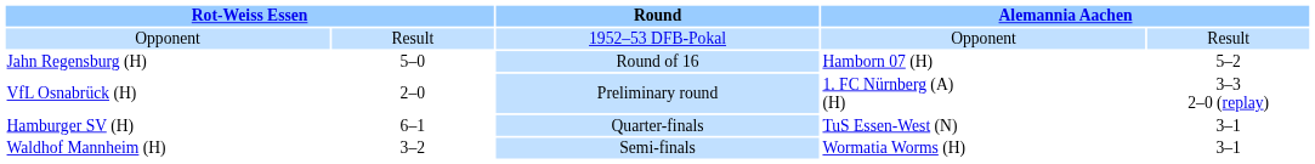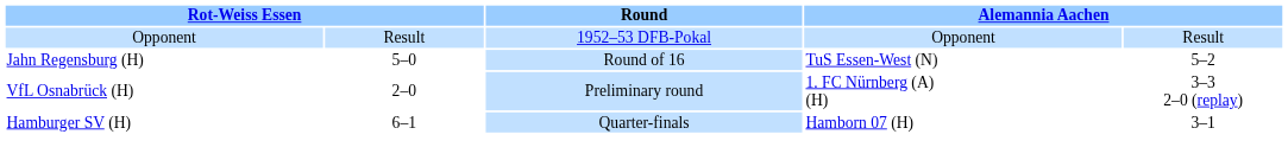 <table style="width:80%; text-align:center;">
 <tr style="vertical-align:top; background:#99CCFF;">
 <th colspan="2"><a href='#'>Rot-Weiss Essen</a></th>
 <th style="width:20%">Round</th>
 <th colspan="2"><a href='#'>Alemannia Aachen</a></th>
 </tr>
 <tr style="vertical-align:top; background:#C1E0FF;">
 <td style="width:20%">Opponent</td>
 <td style="width:10%">Result</td>
 <td><a href='#'>1952–53 DFB-Pokal</a></td>
 <td style="width:20%">Opponent</td>
 <td style="width:10%">Result</td>
 </tr>
 <tr>
 <td align="left"><a href='#'>Jahn Regensburg</a> (H)</td>
 <td>5–0</td>
 <td style="background:#C1E0FF;">Round of 16</td>
-<td align="left"><a href='#'>Hamborn 07</a> (H)</td>
+<td align="left"><a href='#'>TuS Essen-West</a> (N)</td>
 <td>5–2</td>
 </tr>
 <tr>
 <td align="left"><a href='#'>VfL Osnabrück</a> (H)</td>
 <td>2–0</td>
 <td style="background:#C1E0FF;">Preliminary round</td>
 <td align="left"><a href='#'>1. FC Nürnberg</a> (A)<br> (H)</td>
 <td>3–3 <br>2–0 (<a href='#'>replay</a>)</td>
 </tr>
 <tr>
 <td align="left"><a href='#'>Hamburger SV</a> (H)</td>
 <td>6–1</td>
 <td style="background:#C1E0FF;">Quarter-finals</td>
-<td align="left"><a href='#'>TuS Essen-West</a> (N)</td>
-<td>3–1</td>
-</tr>
-<tr>
-<td align="left"><a href='#'>Waldhof Mannheim</a> (H)</td>
-<td>3–2</td>
-<td style="background:#C1E0FF;">Semi-finals</td>
-<td align="left"><a href='#'>Wormatia Worms</a> (H)</td>
+<td align="left"><a href='#'>Hamborn 07</a> (H)</td>
 <td>3–1</td>
 </tr>
 </table>
